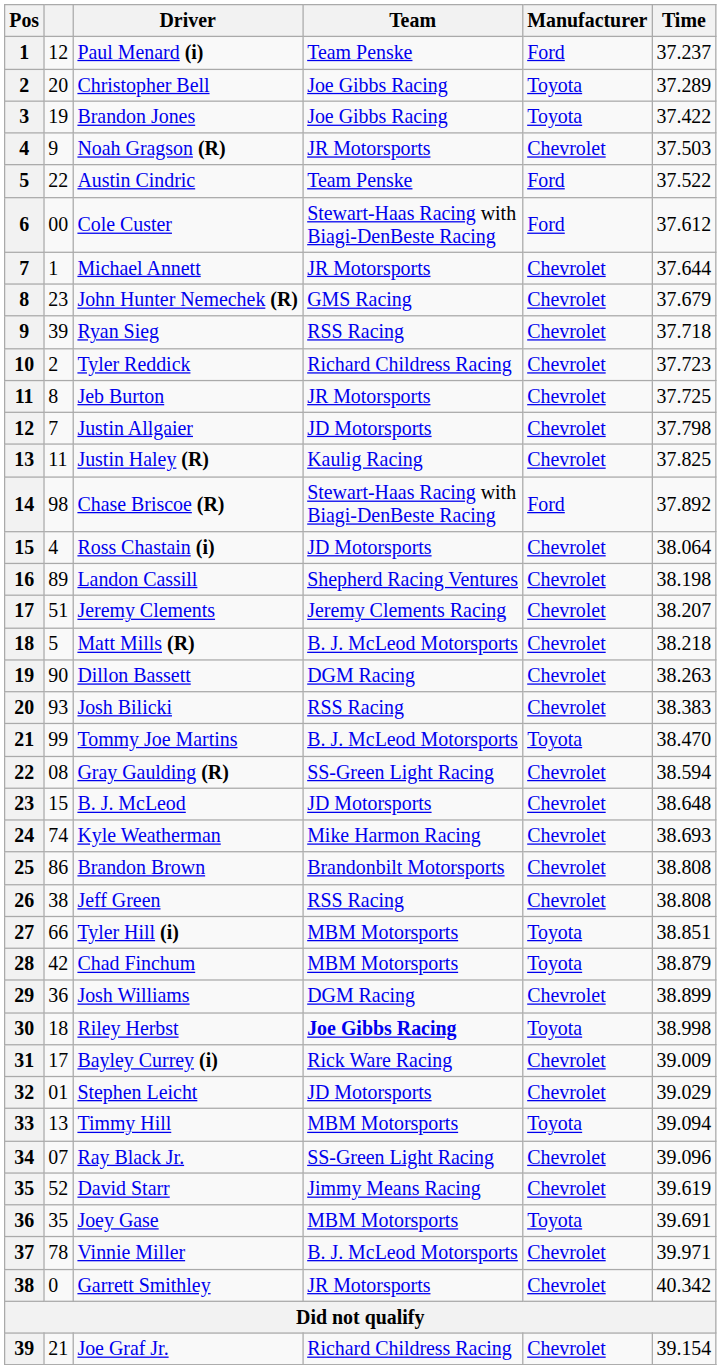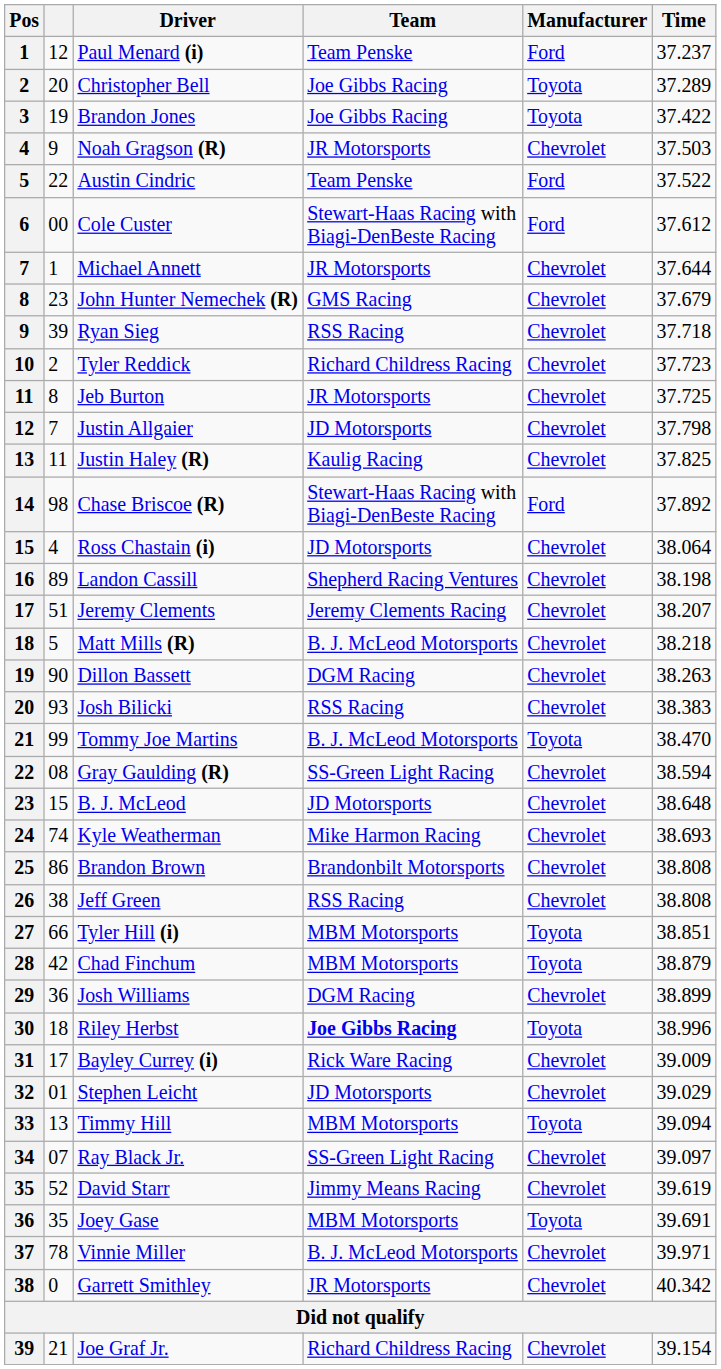 <table class="wikitable" style="font-size:98%">
 <tr>
 <th>Pos</th>
 <th></th>
 <th>Driver</th>
 <th>Team</th>
 <th>Manufacturer</th>
 <th>Time</th>
 </tr>
 <tr>
 <th>1</th>
 <td>12</td>
 <td><a href='#'>Paul Menard</a> <strong>(i)</strong></td>
 <td><a href='#'>Team Penske</a></td>
 <td><a href='#'>Ford</a></td>
 <td>37.237</td>
 </tr>
 <tr>
 <th>2</th>
 <td>20</td>
 <td><a href='#'>Christopher Bell</a></td>
 <td><a href='#'>Joe Gibbs Racing</a></td>
 <td><a href='#'>Toyota</a></td>
 <td>37.289</td>
 </tr>
 <tr>
 <th>3</th>
 <td>19</td>
 <td><a href='#'>Brandon Jones</a></td>
 <td><a href='#'>Joe Gibbs Racing</a></td>
 <td><a href='#'>Toyota</a></td>
 <td>37.422</td>
 </tr>
 <tr>
 <th>4</th>
 <td>9</td>
 <td><a href='#'>Noah Gragson</a> <strong>(R)</strong></td>
 <td><a href='#'>JR Motorsports</a></td>
 <td><a href='#'>Chevrolet</a></td>
 <td>37.503</td>
 </tr>
 <tr>
 <th>5</th>
 <td>22</td>
 <td><a href='#'>Austin Cindric</a></td>
 <td><a href='#'>Team Penske</a></td>
 <td><a href='#'>Ford</a></td>
 <td>37.522</td>
 </tr>
 <tr>
 <th>6</th>
 <td>00</td>
 <td><a href='#'>Cole Custer</a></td>
 <td><a href='#'>Stewart-Haas Racing</a> with <br> <a href='#'>Biagi-DenBeste Racing</a></td>
 <td><a href='#'>Ford</a></td>
 <td>37.612</td>
 </tr>
 <tr>
 <th>7</th>
 <td>1</td>
 <td><a href='#'>Michael Annett</a></td>
 <td><a href='#'>JR Motorsports</a></td>
 <td><a href='#'>Chevrolet</a></td>
 <td>37.644</td>
 </tr>
 <tr>
 <th>8</th>
 <td>23</td>
 <td><a href='#'>John Hunter Nemechek</a> <strong>(R)</strong></td>
 <td><a href='#'>GMS Racing</a></td>
 <td><a href='#'>Chevrolet</a></td>
 <td>37.679</td>
 </tr>
 <tr>
 <th>9</th>
 <td>39</td>
 <td><a href='#'>Ryan Sieg</a></td>
 <td><a href='#'>RSS Racing</a></td>
 <td><a href='#'>Chevrolet</a></td>
 <td>37.718</td>
 </tr>
 <tr>
 <th>10</th>
 <td>2</td>
 <td><a href='#'>Tyler Reddick</a></td>
 <td><a href='#'>Richard Childress Racing</a></td>
 <td><a href='#'>Chevrolet</a></td>
 <td>37.723</td>
 </tr>
 <tr>
 <th>11</th>
 <td>8</td>
 <td><a href='#'>Jeb Burton</a></td>
 <td><a href='#'>JR Motorsports</a></td>
 <td><a href='#'>Chevrolet</a></td>
 <td>37.725</td>
 </tr>
 <tr>
 <th>12</th>
 <td>7</td>
 <td><a href='#'>Justin Allgaier</a></td>
 <td><a href='#'>JD Motorsports</a></td>
 <td><a href='#'>Chevrolet</a></td>
 <td>37.798</td>
 </tr>
 <tr>
 <th>13</th>
 <td>11</td>
 <td><a href='#'>Justin Haley</a> <strong>(R)</strong></td>
 <td><a href='#'>Kaulig Racing</a></td>
 <td><a href='#'>Chevrolet</a></td>
 <td>37.825</td>
 </tr>
 <tr>
 <th>14</th>
 <td>98</td>
 <td><a href='#'>Chase Briscoe</a> <strong>(R)</strong></td>
 <td><a href='#'>Stewart-Haas Racing</a> with <br> <a href='#'>Biagi-DenBeste Racing</a></td>
 <td><a href='#'>Ford</a></td>
 <td>37.892</td>
 </tr>
 <tr>
 <th>15</th>
 <td>4</td>
 <td><a href='#'>Ross Chastain</a> <strong>(i)</strong></td>
 <td><a href='#'>JD Motorsports</a></td>
 <td><a href='#'>Chevrolet</a></td>
 <td>38.064</td>
 </tr>
 <tr>
 <th>16</th>
 <td>89</td>
 <td><a href='#'>Landon Cassill</a></td>
 <td><a href='#'>Shepherd Racing Ventures</a></td>
 <td><a href='#'>Chevrolet</a></td>
 <td>38.198</td>
 </tr>
 <tr>
 <th>17</th>
 <td>51</td>
 <td><a href='#'>Jeremy Clements</a></td>
 <td><a href='#'>Jeremy Clements Racing</a></td>
 <td><a href='#'>Chevrolet</a></td>
 <td>38.207</td>
 </tr>
 <tr>
 <th>18</th>
 <td>5</td>
 <td><a href='#'>Matt Mills</a> <strong>(R)</strong></td>
 <td><a href='#'>B. J. McLeod Motorsports</a></td>
 <td><a href='#'>Chevrolet</a></td>
 <td>38.218</td>
 </tr>
 <tr>
 <th>19</th>
 <td>90</td>
 <td><a href='#'>Dillon Bassett</a></td>
 <td><a href='#'>DGM Racing</a></td>
 <td><a href='#'>Chevrolet</a></td>
 <td>38.263</td>
 </tr>
 <tr>
 <th>20</th>
 <td>93</td>
 <td><a href='#'>Josh Bilicki</a></td>
 <td><a href='#'>RSS Racing</a></td>
 <td><a href='#'>Chevrolet</a></td>
 <td>38.383</td>
 </tr>
 <tr>
 <th>21</th>
 <td>99</td>
 <td><a href='#'>Tommy Joe Martins</a></td>
 <td><a href='#'>B. J. McLeod Motorsports</a></td>
 <td><a href='#'>Toyota</a></td>
 <td>38.470</td>
 </tr>
 <tr>
 <th>22</th>
 <td>08</td>
 <td><a href='#'>Gray Gaulding</a> <strong>(R)</strong></td>
 <td><a href='#'>SS-Green Light Racing</a></td>
 <td><a href='#'>Chevrolet</a></td>
 <td>38.594</td>
 </tr>
 <tr>
 <th>23</th>
 <td>15</td>
 <td><a href='#'>B. J. McLeod</a></td>
 <td><a href='#'>JD Motorsports</a></td>
 <td><a href='#'>Chevrolet</a></td>
 <td>38.648</td>
 </tr>
 <tr>
 <th>24</th>
 <td>74</td>
 <td><a href='#'>Kyle Weatherman</a></td>
 <td><a href='#'>Mike Harmon Racing</a></td>
 <td><a href='#'>Chevrolet</a></td>
 <td>38.693</td>
 </tr>
 <tr>
 <th>25</th>
 <td>86</td>
 <td><a href='#'>Brandon Brown</a></td>
 <td><a href='#'>Brandonbilt Motorsports</a></td>
 <td><a href='#'>Chevrolet</a></td>
 <td>38.808</td>
 </tr>
 <tr>
 <th>26</th>
 <td>38</td>
 <td><a href='#'>Jeff Green</a></td>
 <td><a href='#'>RSS Racing</a></td>
 <td><a href='#'>Chevrolet</a></td>
 <td>38.808</td>
 </tr>
 <tr>
 <th>27</th>
 <td>66</td>
 <td><a href='#'>Tyler Hill</a> <strong>(i)</strong></td>
 <td><a href='#'>MBM Motorsports</a></td>
 <td><a href='#'>Toyota</a></td>
 <td>38.851</td>
 </tr>
 <tr>
 <th>28</th>
 <td>42</td>
 <td><a href='#'>Chad Finchum</a></td>
 <td><a href='#'>MBM Motorsports</a></td>
 <td><a href='#'>Toyota</a></td>
 <td>38.879</td>
 </tr>
 <tr>
 <th>29</th>
 <td>36</td>
 <td><a href='#'>Josh Williams</a></td>
 <td><a href='#'>DGM Racing</a></td>
 <td><a href='#'>Chevrolet</a></td>
 <td>38.899</td>
 </tr>
 <tr>
 <th>30</th>
 <td>18</td>
 <td><a href='#'>Riley Herbst</a></td>
 <td><strong><a href='#'>Joe Gibbs Racing</a></strong></td>
 <td><a href='#'>Toyota</a></td>
-<td>38.998</td>
+<td>38.996</td>
 </tr>
 <tr>
 <th>31</th>
 <td>17</td>
 <td><a href='#'>Bayley Currey</a> <strong>(i)</strong></td>
 <td><a href='#'>Rick Ware Racing</a></td>
 <td><a href='#'>Chevrolet</a></td>
 <td>39.009</td>
 </tr>
 <tr>
 <th>32</th>
 <td>01</td>
 <td><a href='#'>Stephen Leicht</a></td>
 <td><a href='#'>JD Motorsports</a></td>
 <td><a href='#'>Chevrolet</a></td>
 <td>39.029</td>
 </tr>
 <tr>
 <th>33</th>
 <td>13</td>
 <td><a href='#'>Timmy Hill</a></td>
 <td><a href='#'>MBM Motorsports</a></td>
 <td><a href='#'>Toyota</a></td>
 <td>39.094</td>
 </tr>
 <tr>
 <th>34</th>
 <td>07</td>
 <td><a href='#'>Ray Black Jr.</a></td>
 <td><a href='#'>SS-Green Light Racing</a></td>
 <td><a href='#'>Chevrolet</a></td>
-<td>39.096</td>
+<td>39.097</td>
 </tr>
 <tr>
 <th>35</th>
 <td>52</td>
 <td><a href='#'>David Starr</a></td>
 <td><a href='#'>Jimmy Means Racing</a></td>
 <td><a href='#'>Chevrolet</a></td>
 <td>39.619</td>
 </tr>
 <tr>
 <th>36</th>
 <td>35</td>
 <td><a href='#'>Joey Gase</a></td>
 <td><a href='#'>MBM Motorsports</a></td>
 <td><a href='#'>Toyota</a></td>
 <td>39.691</td>
 </tr>
 <tr>
 <th>37</th>
 <td>78</td>
 <td><a href='#'>Vinnie Miller</a></td>
 <td><a href='#'>B. J. McLeod Motorsports</a></td>
 <td><a href='#'>Chevrolet</a></td>
 <td>39.971</td>
 </tr>
 <tr>
 <th>38</th>
 <td>0</td>
 <td><a href='#'>Garrett Smithley</a></td>
 <td><a href='#'>JR Motorsports</a></td>
 <td><a href='#'>Chevrolet</a></td>
 <td>40.342</td>
 </tr>
 <tr>
 <th colspan="7">Did not qualify</th>
 </tr>
 <tr>
 <th>39</th>
 <td>21</td>
 <td><a href='#'>Joe Graf Jr.</a></td>
 <td><a href='#'>Richard Childress Racing</a></td>
 <td><a href='#'>Chevrolet</a></td>
 <td>39.154</td>
 </tr>
 <tr>
 </tr>
 </table>
